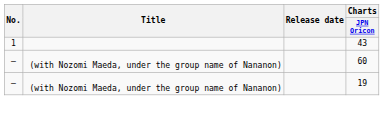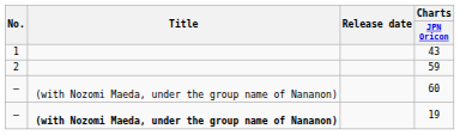 <table class="wikitable">
 <tr>
 <th rowspan="2">No.</th>
 <th rowspan="2">Title</th>
 <th rowspan="2">Release date</th>
 <th>Charts</th>
 </tr>
 <tr>
 <th style="width:3em;font-size:85%;"><a href='#'>JPN<br>Oricon</a><br></th>
 </tr>
 <tr>
 <td align="center">1</td>
 <td></td>
 <td></td>
 <td align="center">43</td>
 </tr>
 <tr>
+<td align="center">2</td>
+<td></td>
+<td></td>
+<td align="center">59</td>
+</tr>
+<tr>
 <td align="center">—</td>
 <td><br> (with Nozomi Maeda, under the group name of Nananon)</td>
 <td></td>
 <td align="center">60</td>
 </tr>
 <tr>
 <td align="center">—</td>
-<td><br> (with Nozomi Maeda, under the group name of Nananon)</td>
+<td><strong><br> (with Nozomi Maeda, under the group name of Nananon)</strong></td>
 <td></td>
 <td align="center">19</td>
 </tr>
 </table>
